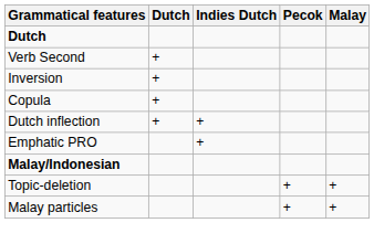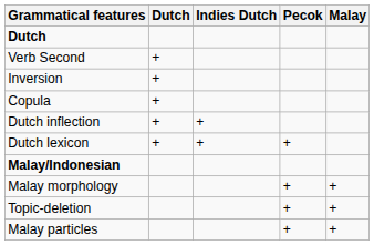 <table class="wikitable">
 <tr>
 <th>Grammatical features</th>
 <th>Dutch</th>
 <th>Indies Dutch</th>
 <th>Pecok</th>
 <th>Malay</th>
 </tr>
 <tr>
 <td><strong>Dutch</strong></td>
 <td></td>
 <td></td>
 <td></td>
 <td></td>
 </tr>
 <tr>
 <td>Verb Second</td>
 <td>+</td>
 <td></td>
 <td></td>
 <td></td>
 </tr>
 <tr>
 <td>Inversion</td>
 <td>+</td>
 <td></td>
 <td></td>
 <td></td>
 </tr>
 <tr>
 <td>Copula</td>
 <td>+</td>
 <td></td>
 <td></td>
 <td></td>
 </tr>
 <tr>
 <td>Dutch inflection</td>
 <td>+</td>
 <td>+</td>
 <td></td>
 <td></td>
 </tr>
 <tr>
-<td>Emphatic PRO</td>
-<td></td>
+<td>Dutch lexicon</td>
 <td>+</td>
-<td></td>
+<td>+</td>
+<td>+</td>
 <td></td>
 </tr>
 <tr>
 <td><strong>Malay/Indonesian</strong></td>
 <td></td>
 <td></td>
 <td></td>
 <td></td>
+</tr>
+<tr>
+<td>Malay morphology</td>
+<td></td>
+<td></td>
+<td>+</td>
+<td>+</td>
 </tr>
 <tr>
 <td>Topic-deletion</td>
 <td></td>
 <td></td>
 <td>+</td>
 <td>+</td>
 </tr>
 <tr>
 <td>Malay particles</td>
 <td></td>
 <td></td>
 <td>+</td>
 <td>+</td>
 </tr>
 </table>
